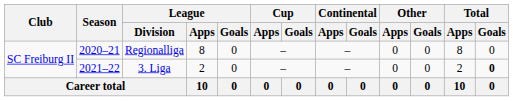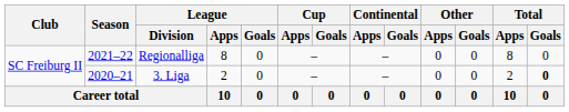 <table class="wikitable" style="text-align:center">
 <tr>
 <th rowspan="2">Club</th>
 <th rowspan="2">Season</th>
 <th colspan="3">League</th>
 <th colspan="2">Cup</th>
 <th colspan="2">Continental</th>
 <th colspan="2">Other</th>
 <th colspan="2">Total</th>
 </tr>
 <tr>
 <th>Division</th>
 <th>Apps</th>
 <th>Goals</th>
 <th>Apps</th>
 <th>Goals</th>
 <th>Apps</th>
 <th>Goals</th>
 <th>Apps</th>
 <th>Goals</th>
 <th>Apps</th>
 <th>Goals</th>
 </tr>
 <tr>
 <td rowspan="2"><a href='#'>SC Freiburg II</a></td>
-<td><a href='#'>2020–21</a></td>
+<td><a href='#'>2021–22</a></td>
 <td><a href='#'>Regionalliga</a></td>
 <td>8</td>
 <td>0</td>
 <td colspan="2">–</td>
 <td colspan="2">–</td>
 <td>0</td>
 <td>0</td>
 <td>8</td>
 <td>0</td>
 </tr>
 <tr>
-<td><a href='#'>2021–22</a></td>
+<td><a href='#'>2020–21</a></td>
 <td><a href='#'>3. Liga</a></td>
 <td>2</td>
 <td>0</td>
 <td colspan="2">–</td>
 <td colspan="2">–</td>
 <td>0</td>
 <td>0</td>
 <td>2</td>
 <td><strong>0</strong></td>
 </tr>
 <tr>
 <th colspan="3">Career total</th>
 <th>10</th>
 <th>0</th>
 <th>0</th>
 <th>0</th>
 <th>0</th>
 <th>0</th>
 <th>0</th>
 <th>0</th>
 <th>10</th>
 <th>0</th>
 </tr>
 </table>
